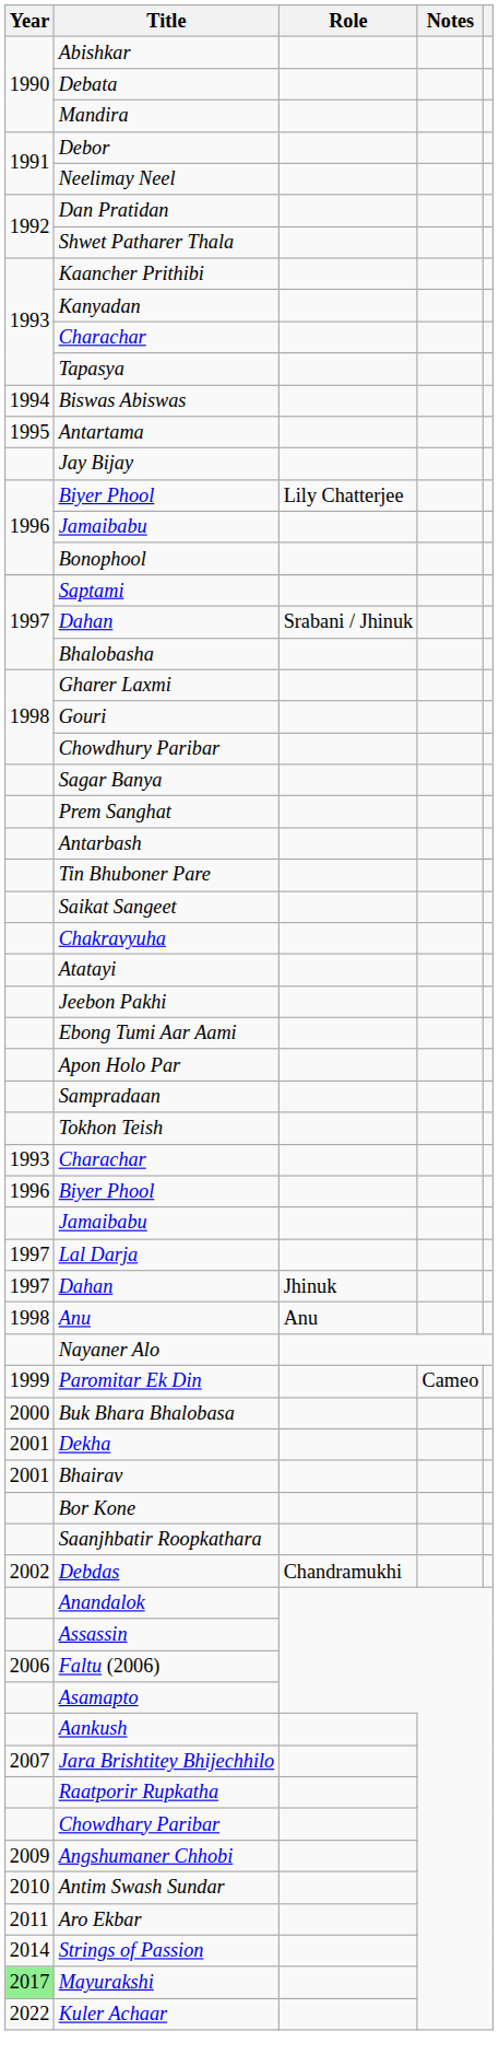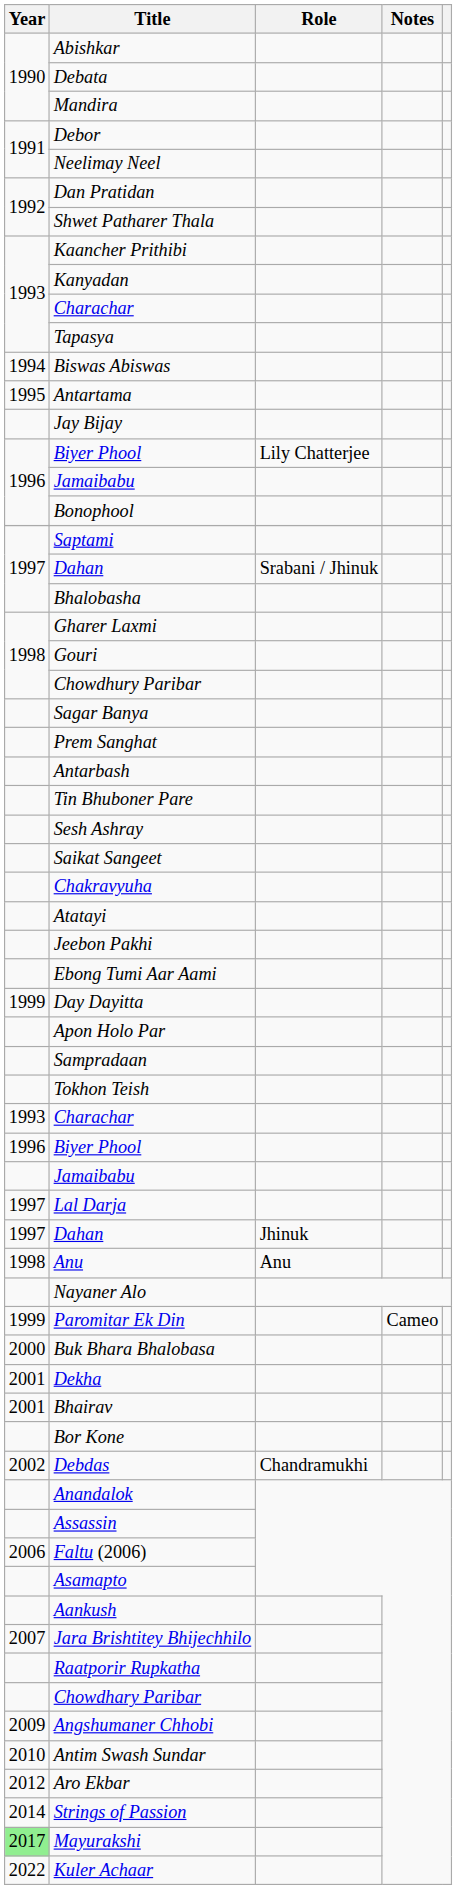 <table class="wikitable">
 <tr>
 <th>Year</th>
 <th>Title</th>
 <th>Role</th>
 <th>Notes</th>
 <th></th>
 </tr>
 <tr>
 <td rowspan="3">1990</td>
 <td><em>Abishkar</em></td>
 <td></td>
 <td></td>
 <td></td>
 </tr>
 <tr>
 <td><em>Debata</em></td>
 <td></td>
 <td></td>
 <td></td>
 </tr>
 <tr>
 <td><em>Mandira</em></td>
 <td></td>
 <td></td>
 <td></td>
 </tr>
 <tr>
 <td rowspan="2">1991</td>
 <td><em>Debor</em></td>
 <td></td>
 <td></td>
 <td></td>
 </tr>
 <tr>
 <td><em>Neelimay Neel</em></td>
 <td></td>
 <td></td>
 <td></td>
 </tr>
 <tr>
 <td rowspan="2">1992</td>
 <td><em>Dan Pratidan</em></td>
 <td></td>
 <td></td>
 <td></td>
 </tr>
 <tr>
 <td><em>Shwet Patharer Thala</em></td>
 <td></td>
 <td></td>
 <td></td>
 </tr>
 <tr>
 <td rowspan="4">1993</td>
 <td><em>Kaancher Prithibi</em></td>
 <td></td>
 <td></td>
 <td></td>
 </tr>
 <tr>
 <td><em>Kanyadan</em></td>
 <td></td>
 <td></td>
 <td></td>
 </tr>
 <tr>
 <td><em><a href='#'>Charachar</a></em></td>
 <td></td>
 <td></td>
 <td></td>
 </tr>
 <tr>
 <td><em>Tapasya</em></td>
 <td></td>
 <td></td>
 <td></td>
 </tr>
 <tr>
 <td>1994</td>
 <td><em>Biswas Abiswas</em></td>
 <td></td>
 <td></td>
 <td></td>
 </tr>
 <tr>
 <td>1995</td>
 <td><em>Antartama</em></td>
 <td></td>
 <td></td>
 <td></td>
 </tr>
 <tr>
 <td></td>
 <td><em>Jay Bijay</em></td>
 <td></td>
 <td></td>
 <td></td>
 </tr>
 <tr>
 <td rowspan="3">1996</td>
 <td><em><a href='#'>Biyer Phool</a></em></td>
 <td>Lily Chatterjee</td>
 <td></td>
 <td></td>
 </tr>
 <tr>
 <td><em><a href='#'>Jamaibabu</a></em></td>
 <td></td>
 <td></td>
 <td></td>
 </tr>
 <tr>
 <td><em>Bonophool</em></td>
 <td></td>
 <td></td>
 <td></td>
 </tr>
 <tr>
 </tr>
 <tr>
 <td rowspan="3">1997</td>
 <td><em><a href='#'>Saptami</a></em></td>
 <td></td>
 <td></td>
 <td></td>
 </tr>
 <tr>
 <td><em><a href='#'>Dahan</a></em></td>
 <td>Srabani / Jhinuk</td>
 <td></td>
 <td></td>
 </tr>
 <tr>
 <td><em>Bhalobasha</em></td>
 <td></td>
 <td></td>
 <td></td>
 </tr>
 <tr>
 <td rowspan="3">1998</td>
 <td><em>Gharer Laxmi</em></td>
 <td></td>
 <td></td>
 <td></td>
 </tr>
 <tr>
 <td><em>Gouri</em></td>
 <td></td>
 <td></td>
 <td></td>
 </tr>
 <tr>
 <td><em>Chowdhury Paribar</em></td>
 <td></td>
 <td></td>
 <td></td>
 </tr>
 <tr>
 <td></td>
 <td><em>Sagar Banya</em></td>
 <td></td>
 <td></td>
 <td></td>
 </tr>
 <tr>
 <td></td>
 <td><em>Prem Sanghat</em></td>
 <td></td>
 <td></td>
 <td></td>
 </tr>
 <tr>
 <td></td>
 <td><em>Antarbash</em></td>
 <td></td>
 <td></td>
 <td></td>
 </tr>
 <tr>
 <td></td>
 <td><em>Tin Bhuboner Pare</em></td>
 <td></td>
 <td></td>
 <td></td>
 </tr>
 <tr>
 <td></td>
+<td><em>Sesh Ashray</em></td>
+<td></td>
+<td></td>
+<td></td>
+</tr>
+<tr>
+<td></td>
 <td><em>Saikat Sangeet</em></td>
 <td></td>
 <td></td>
 <td></td>
 </tr>
 <tr>
 <td></td>
 <td><em><a href='#'>Chakravyuha</a></em></td>
 <td></td>
 <td></td>
 <td></td>
 </tr>
 <tr>
 <td></td>
 <td><em>Atatayi</em></td>
 <td></td>
 <td></td>
 <td></td>
 </tr>
 <tr>
 <td></td>
 <td><em>Jeebon Pakhi</em></td>
 <td></td>
 <td></td>
 <td></td>
 </tr>
 <tr>
 <td></td>
 <td><em>Ebong Tumi Aar Aami</em></td>
+<td></td>
+<td></td>
+<td></td>
+</tr>
+<tr>
+<td>1999</td>
+<td><em>Day Dayitta</em></td>
 <td></td>
 <td></td>
 <td></td>
 </tr>
 <tr>
 <td></td>
 <td><em>Apon Holo Par</em></td>
 <td></td>
 <td></td>
 <td></td>
 </tr>
 <tr>
 <td></td>
 <td><em>Sampradaan</em></td>
 <td></td>
 <td></td>
 <td></td>
 </tr>
 <tr>
 <td></td>
 <td><em>Tokhon Teish</em></td>
 <td></td>
 <td></td>
 <td></td>
 </tr>
 <tr>
 <td>1993</td>
 <td><em><a href='#'>Charachar</a></em></td>
 <td></td>
 <td></td>
 <td></td>
 </tr>
 <tr>
 <td>1996</td>
 <td><em><a href='#'>Biyer Phool</a></em></td>
 <td></td>
 <td></td>
 <td></td>
 </tr>
 <tr>
 <td></td>
 <td><em><a href='#'>Jamaibabu</a></em></td>
 <td></td>
 <td></td>
 <td></td>
 </tr>
 <tr>
 <td>1997</td>
 <td><em><a href='#'>Lal Darja</a></em></td>
 <td></td>
 <td></td>
 <td></td>
 </tr>
 <tr>
 <td>1997</td>
 <td><em><a href='#'>Dahan</a></em></td>
 <td>Jhinuk</td>
 <td></td>
 <td></td>
 </tr>
 <tr>
 <td>1998</td>
 <td><em><a href='#'>Anu</a></em></td>
 <td>Anu</td>
 <td></td>
 <td></td>
 </tr>
 <tr>
 <td></td>
 <td><em>Nayaner Alo</em></td>
 </tr>
 <tr>
 <td>1999</td>
 <td><em><a href='#'>Paromitar Ek Din</a></em></td>
 <td></td>
 <td>Cameo</td>
 <td></td>
 </tr>
 <tr>
 <td>2000</td>
 <td><em>Buk Bhara Bhalobasa</em></td>
 <td></td>
 <td></td>
 <td></td>
 </tr>
 <tr>
 <td>2001</td>
 <td><em><a href='#'>Dekha</a></em></td>
 <td></td>
 <td></td>
 <td></td>
 </tr>
 <tr>
 <td>2001</td>
 <td><em>Bhairav</em></td>
 <td></td>
 <td></td>
 <td></td>
 </tr>
 <tr>
 <td></td>
 <td><em>Bor Kone</em></td>
 <td></td>
 <td></td>
 <td></td>
 </tr>
 <tr>
-<td></td>
-<td><em>Saanjhbatir Roopkathara</em></td>
-<td></td>
-<td></td>
-<td></td>
-</tr>
-<tr>
 <td>2002</td>
 <td><em><a href='#'>Debdas</a></em></td>
 <td>Chandramukhi</td>
 <td></td>
 <td></td>
 </tr>
 <tr>
 <td></td>
 <td><em><a href='#'>Anandalok</a></em></td>
 </tr>
 <tr>
 <td></td>
 <td><em><a href='#'>Assassin</a></em></td>
 </tr>
 <tr>
 <td>2006</td>
 <td><em><a href='#'>Faltu</a></em> (2006)</td>
 </tr>
 <tr>
 <td></td>
 <td><em><a href='#'>Asamapto</a></em></td>
 </tr>
 <tr>
 <td></td>
 <td><em><a href='#'>Aankush</a></em></td>
 <td></td>
 </tr>
 <tr>
 <td>2007</td>
 <td><em><a href='#'>Jara Brishtitey Bhijechhilo</a></em></td>
 <td></td>
 </tr>
 <tr>
 <td></td>
 <td><em><a href='#'>Raatporir Rupkatha</a></em></td>
 <td></td>
 </tr>
 <tr>
 <td></td>
 <td><em><a href='#'>Chowdhary Paribar</a></em></td>
 <td></td>
 </tr>
 <tr>
 <td>2009</td>
 <td><em><a href='#'>Angshumaner Chhobi</a></em></td>
 <td></td>
 </tr>
 <tr>
 <td>2010</td>
 <td><em>Antim Swash Sundar</em></td>
 <td></td>
 </tr>
 <tr>
-<td>2011</td>
+<td>2012</td>
 <td><em>Aro Ekbar</em></td>
 <td></td>
 </tr>
 <tr>
 <td>2014</td>
 <td><em><a href='#'>Strings of Passion</a></em></td>
 <td></td>
 </tr>
 <tr>
 <td style="background: lightgreen;">2017</td>
 <td><em><a href='#'>Mayurakshi   </a></em></td>
 <td></td>
 </tr>
 <tr>
 <td>2022</td>
 <td><em><a href='#'>Kuler Achaar </a></em></td>
 <td></td>
 </tr>
 </table>
